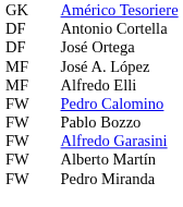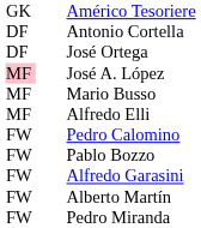 <table style="font-size:90%; margin:0.2em auto;" cellspacing="0" cellpadding="0">
 <tr>
 <th width="25"></th>
 <th width="25"></th>
 </tr>
 <tr>
 <td>GK</td>
 <td></td>
 <td> <a href='#'>Américo Tesoriere</a></td>
 </tr>
 <tr>
 <td>DF</td>
 <td></td>
 <td> Antonio Cortella</td>
 </tr>
 <tr>
 <td>DF</td>
 <td></td>
 <td> José Ortega</td>
 </tr>
 <tr>
+<td style="background: pink;">MF</td>
+<td></td>
+<td> José A. López</td>
+</tr>
+<tr>
 <td>MF</td>
 <td></td>
-<td> José A. López</td>
+<td> Mario Busso</td>
+<td></td>
+<td></td>
 </tr>
 <tr>
 <td>MF</td>
 <td></td>
 <td> Alfredo Elli</td>
 </tr>
 <tr>
 <td>FW</td>
 <td></td>
 <td> <a href='#'>Pedro Calomino</a></td>
 </tr>
 <tr>
 <td>FW</td>
 <td></td>
 <td> Pablo Bozzo</td>
 </tr>
 <tr>
 <td>FW</td>
 <td></td>
 <td> <a href='#'>Alfredo Garasini</a></td>
 </tr>
 <tr>
 <td>FW</td>
 <td></td>
 <td> Alberto Martín</td>
 </tr>
 <tr>
 <td>FW</td>
 <td></td>
 <td> Pedro Miranda</td>
 </tr>
 </table>
